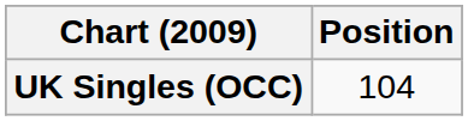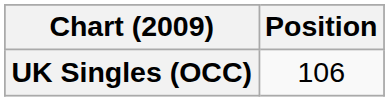 <table class="wikitable plainrowheaders sortable" style="text-align:center;">
 <tr>
 <th>Chart (2009)</th>
 <th>Position</th>
 </tr>
 <tr>
 <th scope="row">UK Singles (OCC)</th>
-<td style="text-align:center;">104</td>
+<td style="text-align:center;">106</td>
 </tr>
 </table>
